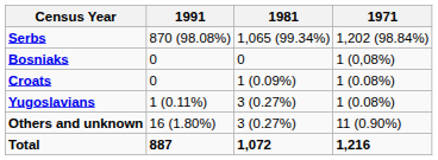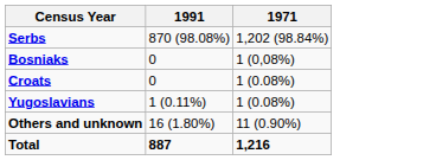 <table class="wikitable" style="font-size:95%;">
 <tr>
 <th>Census Year</th>
 <th>1991</th>
-<th>1981</th>
 <th>1971</th>
 </tr>
 <tr>
 <td><strong><a href='#'>Serbs</a></strong></td>
 <td>870 (98.08%)</td>
-<td>1,065 (99.34%)</td>
 <td>1,202 (98.84%)</td>
 </tr>
 <tr>
 <td><strong><a href='#'>Bosniaks</a></strong></td>
-<td>0</td>
 <td>0</td>
 <td>1 (0,08%)</td>
 </tr>
 <tr>
 <td><strong><a href='#'>Croats</a></strong></td>
 <td>0</td>
-<td>1 (0.09%)</td>
 <td>1 (0.08%)</td>
 </tr>
 <tr>
 <td><strong><a href='#'>Yugoslavians</a></strong></td>
 <td>1 (0.11%)</td>
-<td>3 (0.27%)</td>
 <td>1 (0.08%)</td>
 </tr>
 <tr>
 <td><strong>Others and unknown</strong></td>
 <td>16 (1.80%)</td>
-<td>3 (0.27%)</td>
 <td>11 (0.90%)</td>
 </tr>
 <tr>
 <td><strong>Total</strong></td>
 <td><strong>887</strong></td>
-<td><strong>1,072</strong></td>
 <td><strong>1,216</strong></td>
 </tr>
 </table>
